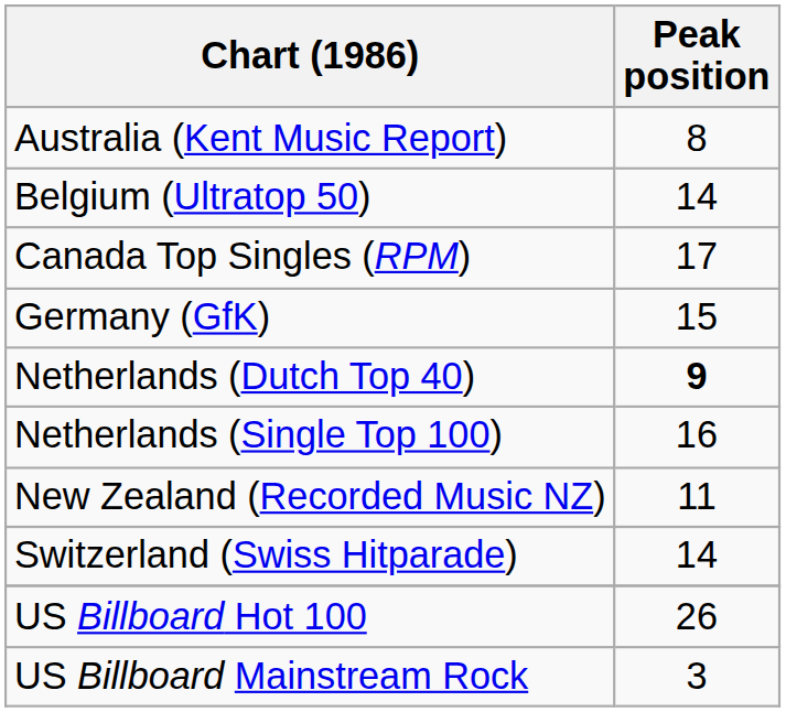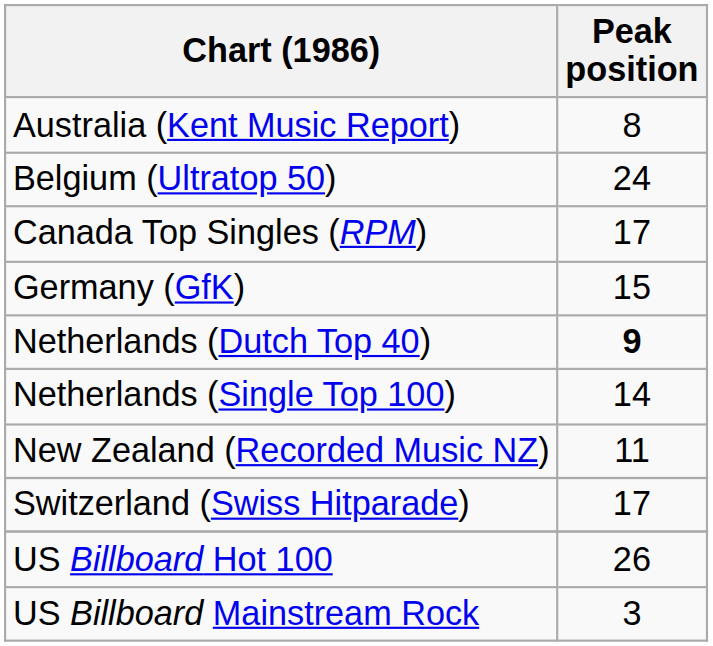 <table class="wikitable sortable">
 <tr>
 <th align="left">Chart (1986)</th>
 <th align="left">Peak<br>position</th>
 </tr>
 <tr>
 <td align="left">Australia (<a href='#'>Kent Music Report</a>)</td>
 <td style="text-align:center;">8</td>
 </tr>
 <tr>
 <td align="left">Belgium (<a href='#'>Ultratop 50</a>)</td>
-<td style="text-align:center;">14</td>
+<td style="text-align:center;">24</td>
 </tr>
 <tr>
 <td align="left">Canada Top Singles (<em><a href='#'>RPM</a></em>)</td>
 <td style="text-align:center;">17</td>
 </tr>
 <tr>
 <td align="left">Germany (<a href='#'>GfK</a>)</td>
 <td style="text-align:center;">15</td>
 </tr>
 <tr>
 <td align="left">Netherlands (<a href='#'>Dutch Top 40</a>)</td>
 <td style="text-align:center;"><strong>9</strong></td>
 </tr>
 <tr>
 <td align="left">Netherlands (<a href='#'>Single Top 100</a>)</td>
-<td style="text-align:center;">16</td>
+<td style="text-align:center;">14</td>
 </tr>
 <tr>
 <td align="left">New Zealand (<a href='#'>Recorded Music NZ</a>)</td>
 <td style="text-align:center;">11</td>
 </tr>
 <tr>
 </tr>
 <tr>
 <td align="left">Switzerland (<a href='#'>Swiss Hitparade</a>)</td>
-<td align="center">14</td>
+<td align="center">17</td>
 </tr>
 <tr>
 </tr>
 <tr>
 <td align="left">US <a href='#'><em>Billboard</em> Hot 100</a></td>
 <td style="text-align:center;">26</td>
 </tr>
 <tr>
 <td align="left">US <em>Billboard</em> <a href='#'>Mainstream Rock</a></td>
 <td style="text-align:center;">3</td>
 </tr>
 </table>
